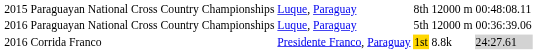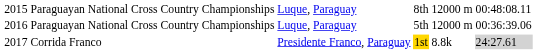 <table>
 <tr>
 <td>2015</td>
 <td>Paraguayan National Cross Country Championships</td>
 <td><a href='#'>Luque</a>, <a href='#'>Paraguay</a></td>
 <td>8th</td>
 <td>12000 m</td>
 <td>00:48:08.11</td>
 </tr>
 <tr>
 <td>2016</td>
 <td>Paraguayan National Cross Country Championships</td>
 <td><a href='#'>Luque</a>, <a href='#'>Paraguay</a></td>
 <td>5th</td>
 <td>12000 m</td>
 <td>00:36:39.06</td>
 </tr>
 <tr>
-<td>2016</td>
+<td>2017</td>
 <td>Corrida Franco</td>
 <td><a href='#'>Presidente Franco</a>, <a href='#'>Paraguay</a></td>
 <td bgcolor="gold" align="center">1st</td>
 <td>8.8k</td>
 <td style="background: lightgrey;">24:27.61</td>
 </tr>
 </table>
